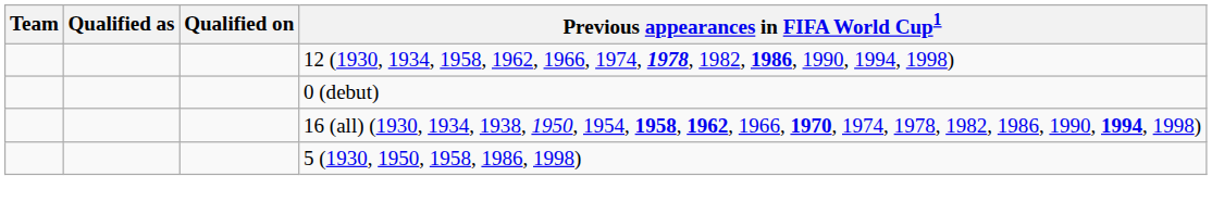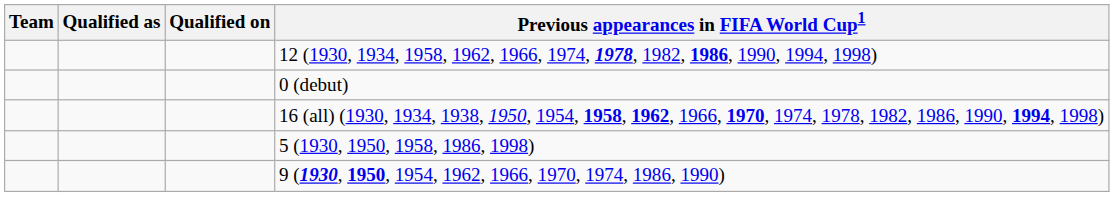 <table class="wikitable sortable">
 <tr>
 <th>Team</th>
 <th>Qualified as</th>
 <th>Qualified on</th>
 <th data-sort-type="number">Previous <a href='#'>appearances</a> in <a href='#'>FIFA World Cup</a><sup><strong><a href='#'>1</a></strong></sup></th>
 </tr>
 <tr>
 <td></td>
 <td></td>
 <td></td>
 <td>12 (<a href='#'>1930</a>, <a href='#'>1934</a>, <a href='#'>1958</a>, <a href='#'>1962</a>, <a href='#'>1966</a>, <a href='#'>1974</a>, <strong><em><a href='#'>1978</a></em></strong>, <a href='#'>1982</a>, <strong><a href='#'>1986</a></strong>, <a href='#'>1990</a>, <a href='#'>1994</a>, <a href='#'>1998</a>)</td>
 </tr>
 <tr>
 <td></td>
 <td></td>
 <td></td>
 <td>0 (debut)</td>
 </tr>
 <tr>
 <td></td>
 <td></td>
 <td></td>
 <td>16 (all) (<a href='#'>1930</a>, <a href='#'>1934</a>, <a href='#'>1938</a>, <em><a href='#'>1950</a></em>, <a href='#'>1954</a>, <strong><a href='#'>1958</a></strong>, <strong><a href='#'>1962</a></strong>, <a href='#'>1966</a>, <strong><a href='#'>1970</a></strong>, <a href='#'>1974</a>, <a href='#'>1978</a>, <a href='#'>1982</a>, <a href='#'>1986</a>, <a href='#'>1990</a>, <strong><a href='#'>1994</a></strong>, <a href='#'>1998</a>)</td>
 </tr>
 <tr>
 <td></td>
 <td></td>
 <td></td>
 <td>5 (<a href='#'>1930</a>, <a href='#'>1950</a>, <a href='#'>1958</a>, <a href='#'>1986</a>, <a href='#'>1998</a>)</td>
 </tr>
+<tr>
+<td></td>
+<td></td>
+<td></td>
+<td>9 (<strong><em><a href='#'>1930</a></em></strong>, <strong><a href='#'>1950</a></strong>, <a href='#'>1954</a>, <a href='#'>1962</a>, <a href='#'>1966</a>, <a href='#'>1970</a>, <a href='#'>1974</a>, <a href='#'>1986</a>, <a href='#'>1990</a>)</td>
+</tr>
 </table>
